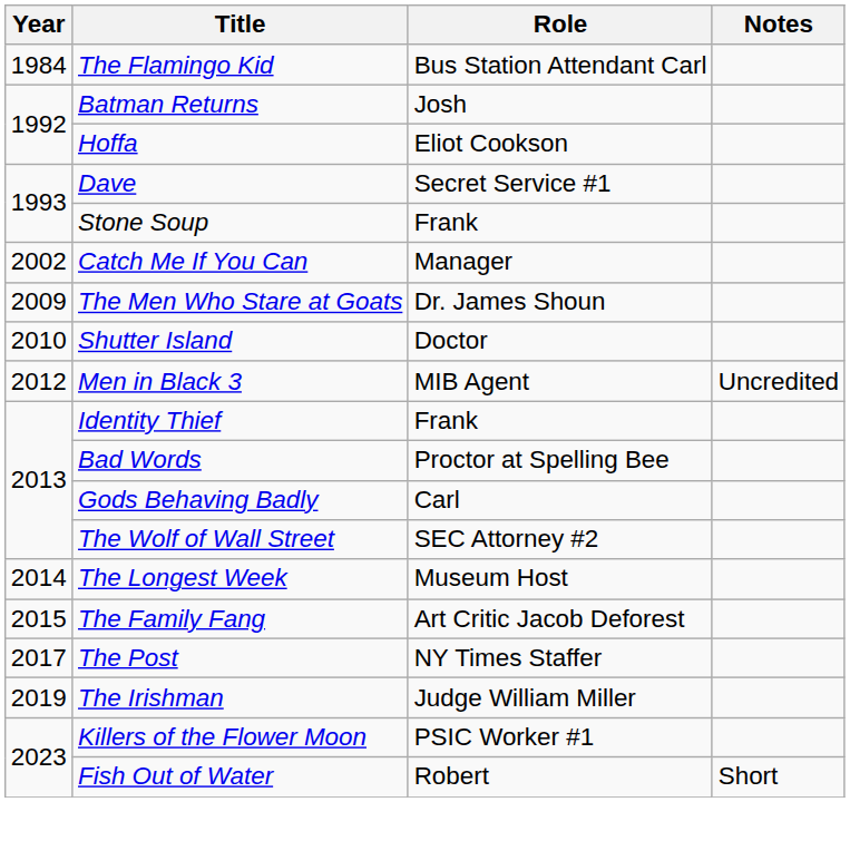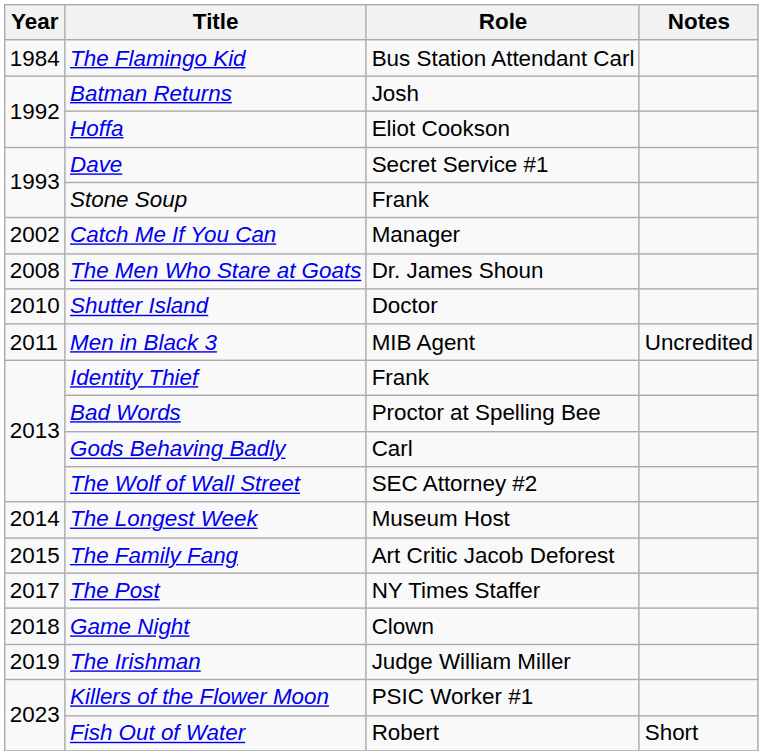 <table class="wikitable sortable">
 <tr>
 <th>Year</th>
 <th>Title</th>
 <th>Role</th>
 <th>Notes</th>
 </tr>
 <tr>
 <td>1984</td>
 <td><em><a href='#'>The Flamingo Kid</a></em></td>
 <td>Bus Station Attendant Carl</td>
 <td></td>
 </tr>
 <tr>
 <td rowspan="2">1992</td>
 <td><em><a href='#'>Batman Returns</a></em></td>
 <td>Josh</td>
 <td></td>
 </tr>
 <tr>
 <td><a href='#'><em>Hoffa</em></a></td>
 <td>Eliot Cookson</td>
 <td></td>
 </tr>
 <tr>
 <td rowspan="2">1993</td>
 <td><a href='#'><em>Dave</em></a></td>
 <td>Secret Service #1</td>
 <td></td>
 </tr>
 <tr>
 <td><em>Stone Soup</em></td>
 <td>Frank</td>
 <td></td>
 </tr>
 <tr>
 <td>2002</td>
 <td><em><a href='#'>Catch Me If You Can</a></em></td>
 <td>Manager</td>
 <td></td>
 </tr>
 <tr>
-<td>2009</td>
+<td>2008</td>
 <td><a href='#'><em>The Men Who Stare at Goats</em></a></td>
 <td>Dr. James Shoun</td>
 <td></td>
 </tr>
 <tr>
 <td>2010</td>
 <td><a href='#'><em>Shutter Island</em></a></td>
 <td>Doctor</td>
 <td></td>
 </tr>
 <tr>
-<td>2012</td>
+<td>2011</td>
 <td><em><a href='#'>Men in Black 3</a></em></td>
 <td>MIB Agent</td>
 <td>Uncredited</td>
 </tr>
 <tr>
 <td rowspan="4">2013</td>
 <td><em><a href='#'>Identity Thief</a></em></td>
 <td>Frank</td>
 <td></td>
 </tr>
 <tr>
 <td><a href='#'><em>Bad Words</em></a></td>
 <td>Proctor at Spelling Bee</td>
 <td></td>
 </tr>
 <tr>
 <td><a href='#'><em>Gods Behaving Badly</em></a></td>
 <td>Carl</td>
 <td></td>
 </tr>
 <tr>
 <td><a href='#'><em>The Wolf of Wall Street</em></a></td>
 <td>SEC Attorney #2</td>
 <td></td>
 </tr>
 <tr>
 <td>2014</td>
 <td><em><a href='#'>The Longest Week</a></em></td>
 <td>Museum Host</td>
 <td></td>
 </tr>
 <tr>
 <td>2015</td>
 <td><a href='#'><em>The Family Fang</em></a></td>
 <td>Art Critic Jacob Deforest</td>
 <td></td>
 </tr>
 <tr>
 <td>2017</td>
 <td><a href='#'><em>The Post</em></a></td>
 <td>NY Times Staffer</td>
 <td></td>
 </tr>
 <tr>
+<td>2018</td>
+<td><a href='#'><em>Game Night</em></a></td>
+<td>Clown</td>
+<td></td>
+</tr>
+<tr>
 <td>2019</td>
 <td><em><a href='#'>The Irishman</a></em></td>
 <td>Judge William Miller</td>
 <td></td>
 </tr>
 <tr>
 <td rowspan="2">2023</td>
 <td><a href='#'><em>Killers of the Flower Moon</em></a></td>
 <td>PSIC Worker #1</td>
 <td></td>
 </tr>
 <tr>
 <td><em><a href='#'>Fish Out of Water</a></em></td>
 <td>Robert</td>
 <td>Short</td>
 </tr>
 </table>
